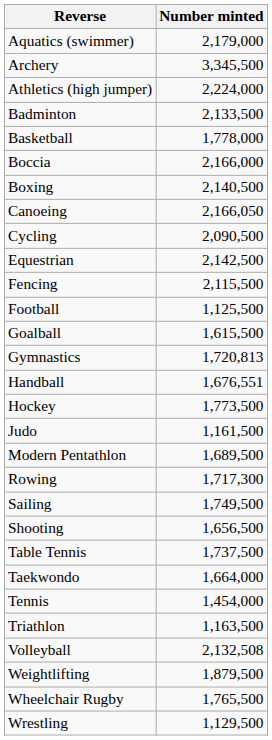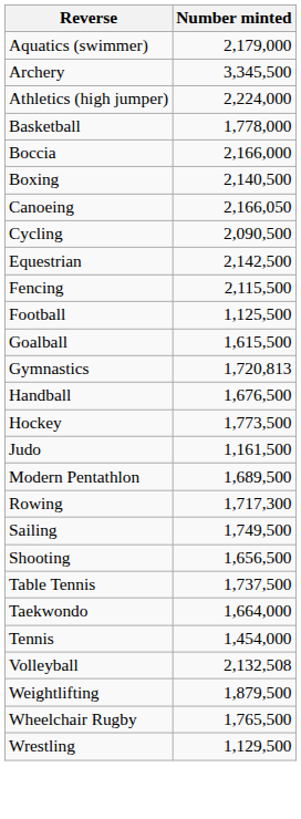 <table class="wikitable sortable" style="text-align: right;">
 <tr>
 <th>Reverse</th>
 <th>Number minted</th>
 </tr>
 <tr>
 <td style="text-align: left;">Aquatics (swimmer)</td>
 <td>2,179,000</td>
 </tr>
 <tr>
 <td style="text-align: left;">Archery</td>
 <td>3,345,500</td>
 </tr>
 <tr>
 <td style="text-align: left;">Athletics (high jumper)</td>
 <td>2,224,000</td>
-</tr>
-<tr>
-<td style="text-align: left;">Badminton</td>
-<td>2,133,500</td>
 </tr>
 <tr>
 <td style="text-align: left;">Basketball</td>
 <td>1,778,000</td>
 </tr>
 <tr>
 <td style="text-align: left;">Boccia</td>
 <td>2,166,000</td>
 </tr>
 <tr>
 <td style="text-align: left;">Boxing</td>
 <td>2,140,500</td>
 </tr>
 <tr>
 <td style="text-align: left;">Canoeing</td>
 <td>2,166,050</td>
 </tr>
 <tr>
 <td style="text-align: left;">Cycling</td>
 <td>2,090,500</td>
 </tr>
 <tr>
 <td style="text-align: left;">Equestrian</td>
 <td>2,142,500</td>
 </tr>
 <tr>
 <td style="text-align: left;">Fencing</td>
 <td>2,115,500</td>
 </tr>
 <tr>
 <td style="text-align: left;">Football</td>
 <td>1,125,500</td>
 </tr>
 <tr>
 <td style="text-align: left;">Goalball</td>
 <td>1,615,500</td>
 </tr>
 <tr>
 <td style="text-align: left;">Gymnastics</td>
 <td>1,720,813</td>
 </tr>
 <tr>
 <td style="text-align: left;">Handball</td>
-<td>1,676,551</td>
+<td>1,676,500</td>
 </tr>
 <tr>
 <td style="text-align: left;">Hockey</td>
 <td>1,773,500</td>
 </tr>
 <tr>
 <td style="text-align: left;">Judo</td>
 <td>1,161,500</td>
 </tr>
 <tr>
 <td style="text-align: left;">Modern Pentathlon</td>
 <td>1,689,500</td>
 </tr>
 <tr>
 <td style="text-align: left;">Rowing</td>
 <td>1,717,300</td>
 </tr>
 <tr>
 <td style="text-align: left;">Sailing</td>
 <td>1,749,500</td>
 </tr>
 <tr>
 <td style="text-align: left;">Shooting</td>
 <td>1,656,500</td>
 </tr>
 <tr>
 <td style="text-align: left;">Table Tennis</td>
 <td>1,737,500</td>
 </tr>
 <tr>
 <td style="text-align: left;">Taekwondo</td>
 <td>1,664,000</td>
 </tr>
 <tr>
 <td style="text-align: left;">Tennis</td>
 <td>1,454,000</td>
 </tr>
 <tr>
-<td style="text-align: left;">Triathlon</td>
-<td>1,163,500</td>
-</tr>
-<tr>
 <td style="text-align: left;">Volleyball</td>
 <td>2,132,508</td>
 </tr>
 <tr>
 <td style="text-align: left;">Weightlifting</td>
 <td>1,879,500</td>
 </tr>
 <tr>
 <td style="text-align: left;">Wheelchair Rugby</td>
 <td>1,765,500</td>
 </tr>
 <tr>
 <td style="text-align: left;">Wrestling</td>
 <td>1,129,500</td>
 </tr>
 </table>
